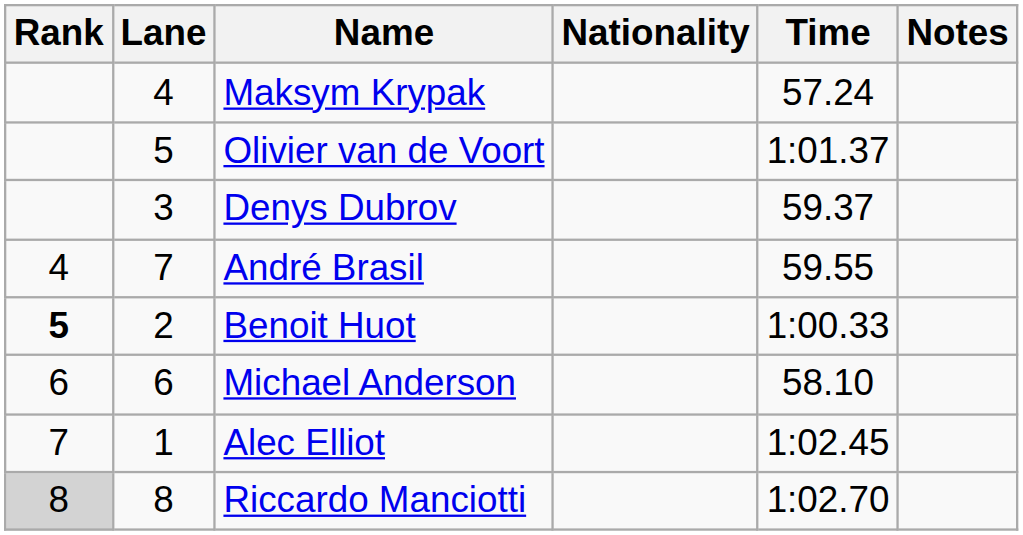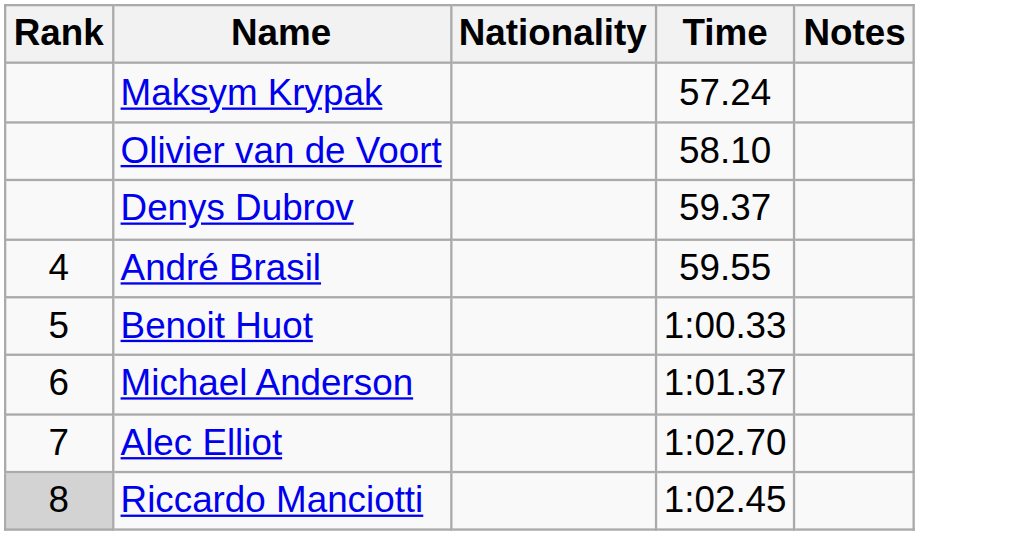 <table class="wikitable sortable" style="text-align:center">
 <tr>
 <th>Rank</th>
-<th>Lane</th>
 <th>Name</th>
 <th>Nationality</th>
 <th>Time</th>
 <th>Notes</th>
 </tr>
 <tr>
 <td></td>
-<td>4</td>
 <td style="text-align:left"><a href='#'>Maksym Krypak</a></td>
 <td style="text-align:left"></td>
 <td>57.24</td>
 <td></td>
 </tr>
 <tr>
 <td></td>
-<td>5</td>
 <td style="text-align:left"><a href='#'>Olivier van de Voort</a></td>
 <td style="text-align:left"></td>
-<td>1:01.37</td>
+<td>58.10</td>
 <td></td>
 </tr>
 <tr>
 <td></td>
-<td>3</td>
 <td style="text-align:left"><a href='#'>Denys Dubrov</a></td>
 <td style="text-align:left"></td>
 <td>59.37</td>
 <td></td>
 </tr>
 <tr>
 <td>4</td>
-<td>7</td>
 <td style="text-align:left"><a href='#'>André Brasil</a></td>
 <td style="text-align:left"></td>
 <td>59.55</td>
 <td></td>
 </tr>
 <tr>
-<td><strong>5</strong></td>
-<td>2</td>
+<td>5</td>
 <td style="text-align:left"><a href='#'>Benoit Huot</a></td>
 <td style="text-align:left"></td>
 <td>1:00.33</td>
 <td></td>
 </tr>
 <tr>
 <td>6</td>
-<td>6</td>
 <td style="text-align:left"><a href='#'>Michael Anderson</a></td>
 <td style="text-align:left"></td>
-<td>58.10</td>
+<td>1:01.37</td>
 <td></td>
 </tr>
 <tr>
 <td>7</td>
-<td>1</td>
 <td style="text-align:left"><a href='#'>Alec Elliot</a></td>
+<td style="text-align:left"></td>
+<td>1:02.70</td>
+<td></td>
+</tr>
+<tr>
+<td style="background: lightgrey;">8</td>
+<td style="text-align:left"><a href='#'>Riccardo Manciotti</a></td>
 <td style="text-align:left"></td>
 <td>1:02.45</td>
 <td></td>
 </tr>
-<tr>
-<td style="background: lightgrey;">8</td>
-<td>8</td>
-<td style="text-align:left"><a href='#'>Riccardo Manciotti</a></td>
-<td style="text-align:left"></td>
-<td>1:02.70</td>
-<td></td>
-</tr>
 </table>
